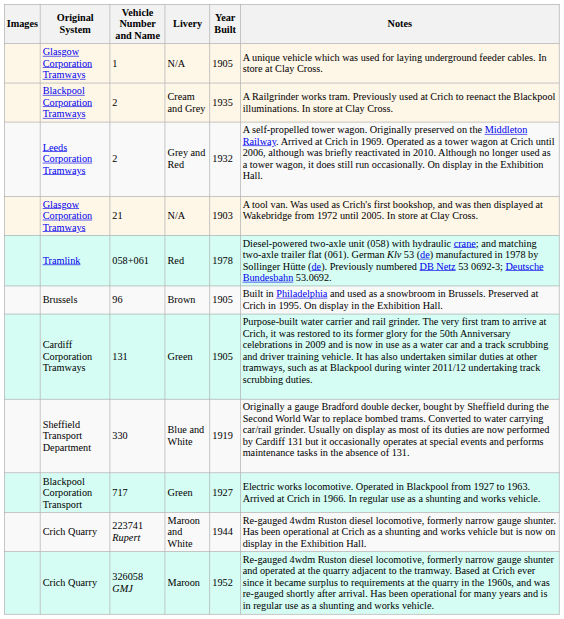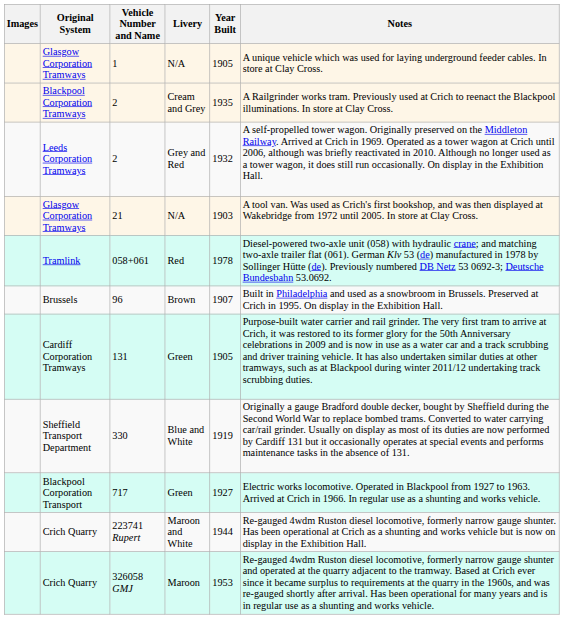 <table class="wikitable sortable">
 <tr ---------------------------------------------------------------------------------------------->
 <th>Images</th>
 <th>Original System</th>
 <th>Vehicle Number and Name</th>
 <th>Livery</th>
 <th>Year Built</th>
 <th>Notes</th>
 </tr>
 <tr bgcolor=#fef6e7>
 <td></td>
 <td><a href='#'>Glasgow Corporation Tramways</a></td>
 <td>1</td>
 <td>N/A</td>
 <td>1905</td>
 <td>A unique vehicle which was used for laying underground feeder cables. In store at Clay Cross.</td>
 </tr>
 <tr bgcolor=#fef6e7>
 <td></td>
 <td><a href='#'>Blackpool Corporation Tramways</a></td>
 <td>2</td>
 <td>Cream and Grey</td>
 <td>1935</td>
 <td>A Railgrinder works tram. Previously used at Crich to reenact the Blackpool illuminations. In store at Clay Cross.</td>
 </tr>
 <tr ---------------------------------------------------------------------------------------------->
 <td></td>
 <td><a href='#'>Leeds Corporation Tramways</a></td>
 <td>2</td>
 <td>Grey and Red</td>
 <td>1932</td>
 <td>A self-propelled tower wagon. Originally preserved on the <a href='#'>Middleton Railway</a>. Arrived at Crich in 1969. Operated as a tower wagon at Crich until 2006, although was briefly reactivated in 2010. Although no longer used as a tower wagon, it does still run occasionally. On display in the Exhibition Hall.<br><br></td>
 </tr>
 <tr bgcolor=#fef6e7>
 <td></td>
 <td><a href='#'>Glasgow Corporation Tramways</a></td>
 <td>21</td>
 <td>N/A</td>
 <td>1903</td>
 <td>A tool van. Was used as Crich's first bookshop, and was then displayed at Wakebridge from 1972 until 2005. In store at Clay Cross.<br><br></td>
 </tr>
 <tr bgcolor=#d5fdf4>
 <td></td>
 <td><a href='#'>Tramlink</a></td>
 <td>058+061</td>
 <td>Red</td>
 <td>1978</td>
 <td>Diesel-powered two-axle unit (058) with hydraulic <a href='#'>crane</a>; and matching two-axle trailer flat (061).  German <em><abbr>Klv</abbr></em> 53 (<a href='#'>de</a>) manufactured in 1978 by Sollinger Hütte (<a href='#'>de</a>). Previously numbered <a href='#'>DB Netz</a> 53 0692-3; <a href='#'>Deutsche Bundesbahn</a> 53.0692.</td>
 </tr>
 <tr ---------------------------------------------------------------------------------------------->
 <td></td>
 <td>Brussels</td>
 <td>96</td>
 <td>Brown</td>
-<td>1905</td>
+<td>1907</td>
 <td>Built in <a href='#'>Philadelphia</a> and used as a snowbroom in Brussels. Preserved at Crich in 1995. On display in the Exhibition Hall.</td>
 </tr>
 <tr bgcolor=#d5fdf4>
 <td></td>
 <td>Cardiff Corporation Tramways</td>
 <td>131</td>
 <td>Green</td>
 <td>1905</td>
 <td>Purpose-built water carrier and rail grinder. The very first tram to arrive at Crich, it was restored to its former glory for the 50th Anniversary celebrations in 2009 and is now in use as a water car and a track scrubbing and driver training vehicle. It has also undertaken similar duties at other tramways, such as at Blackpool during winter 2011/12 undertaking track scrubbing duties.<br><br></td>
 </tr>
 <tr ---------------------------------------------------------------------------------------------->
 <td></td>
 <td>Sheffield Transport Department</td>
 <td>330</td>
 <td>Blue and White</td>
 <td>1919</td>
 <td>Originally a  gauge Bradford double decker, bought by Sheffield during the Second World War to replace bombed trams. Converted to water carrying car/rail grinder. Usually on display as most of its duties are now performed by Cardiff 131 but it occasionally operates at special events and performs maintenance tasks in the absence of 131.<br><br></td>
 </tr>
 <tr bgcolor=#d5fdf4>
 <td></td>
 <td>Blackpool Corporation Transport</td>
 <td>717</td>
 <td>Green</td>
 <td>1927</td>
 <td>Electric works locomotive. Operated in Blackpool from 1927 to 1963. Arrived at Crich in 1966. In regular use as a shunting and works vehicle.<br></td>
 </tr>
 <tr ---------------------------------------------------------------------------------------------->
 <td></td>
 <td>Crich Quarry</td>
 <td>223741 <em>Rupert</em></td>
 <td>Maroon and White</td>
 <td>1944</td>
 <td>Re-gauged 4wdm Ruston diesel locomotive, formerly narrow gauge shunter. Has been operational at Crich as a shunting and works vehicle but is now on display in the Exhibition Hall.</td>
 </tr>
 <tr bgcolor=#d5fdf4>
 <td></td>
 <td>Crich Quarry</td>
 <td>326058 <em>GMJ</em></td>
 <td>Maroon</td>
-<td>1952</td>
+<td>1953</td>
 <td>Re-gauged 4wdm Ruston diesel locomotive, formerly narrow gauge shunter and operated at the quarry adjacent to the tramway. Based at Crich ever since it became surplus to requirements at the quarry in the 1960s, and was re-gauged shortly after arrival. Has been operational for many years and is in regular use as a shunting and works vehicle.</td>
 </tr>
 </table>
